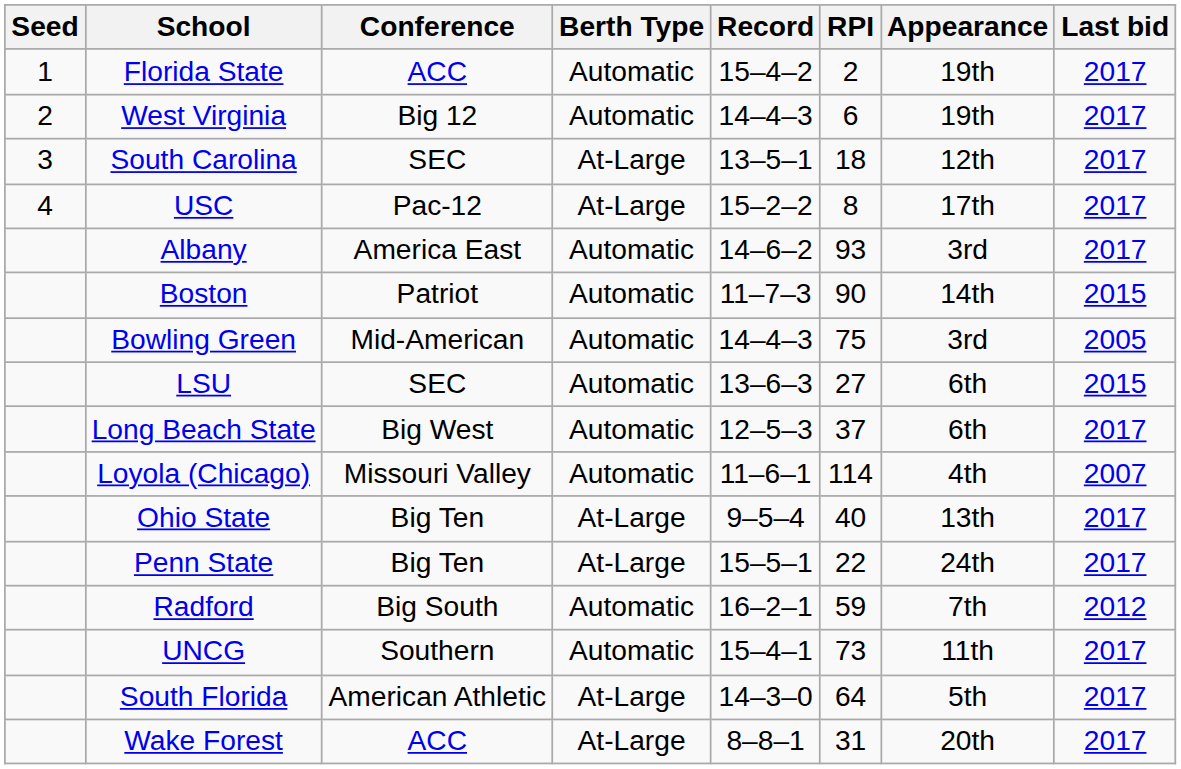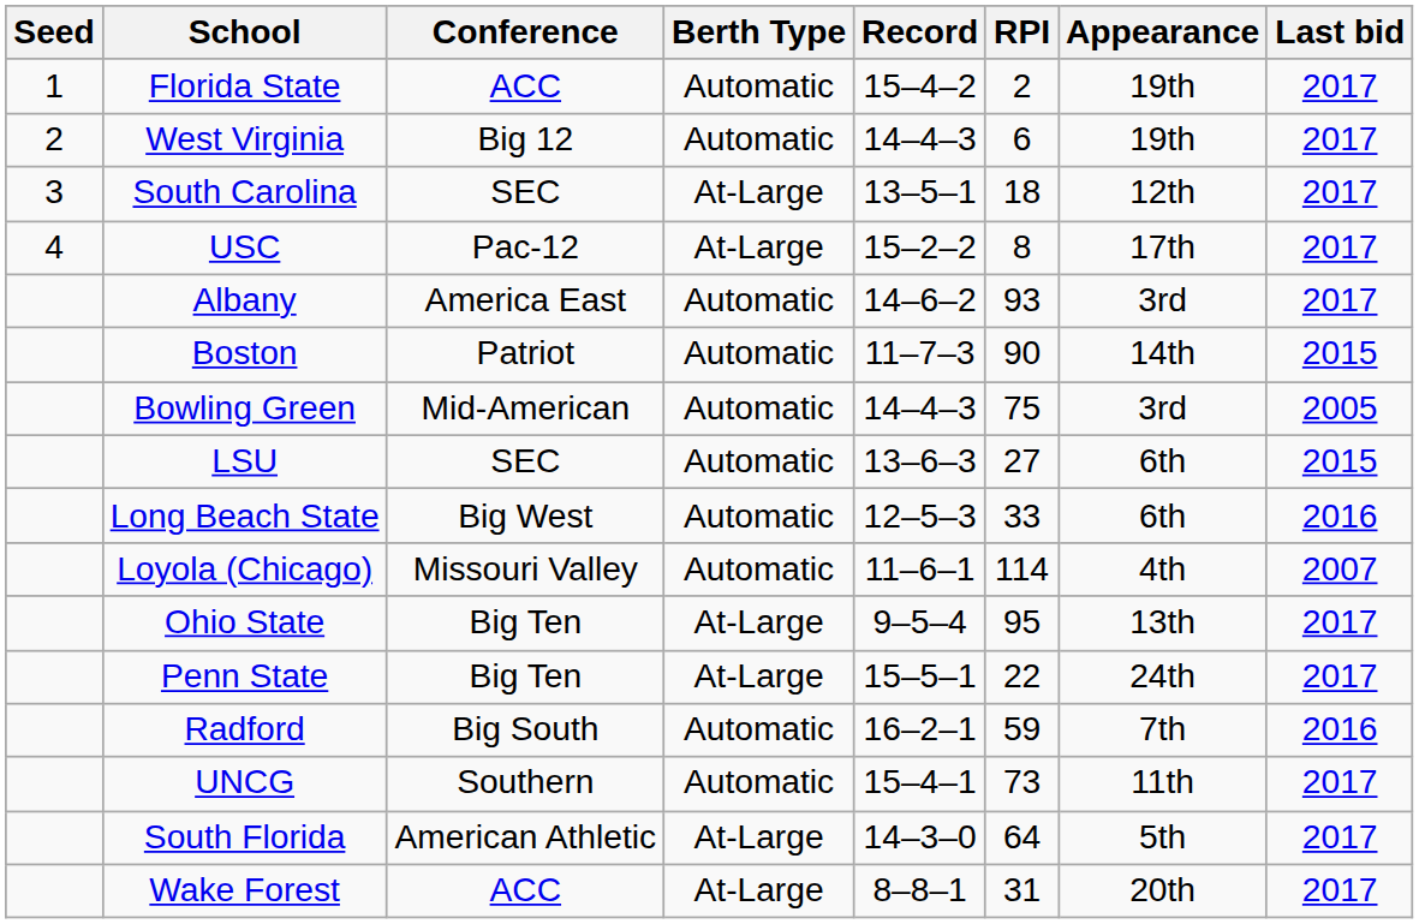 <table class="wikitable sortable plainrowheaders" style="text-align:center;">
 <tr>
 <th scope="col" data-sort-type="number">Seed</th>
 <th scope="col">School</th>
 <th scope="col">Conference</th>
 <th scope="col">Berth Type</th>
 <th scope="col" data-sort-type="number">Record</th>
 <th scope="col" data-sort-type="number">RPI</th>
 <th scope="col" data-sort-type="number">Appearance</th>
 <th scope="col" data-sort-type="number">Last bid</th>
 </tr>
 <tr>
 <td data-sort-value=4>1</td>
 <td><a href='#'>Florida State</a></td>
 <td><a href='#'>ACC</a></td>
 <td>Automatic</td>
 <td>15–4–2</td>
 <td>2</td>
 <td>19th</td>
 <td><a href='#'>2017</a></td>
 </tr>
 <tr>
 <td data-sort-value=3>2</td>
 <td><a href='#'>West Virginia</a></td>
 <td>Big 12</td>
 <td>Automatic</td>
 <td>14–4–3</td>
 <td>6</td>
 <td>19th</td>
 <td><a href='#'>2017</a></td>
 </tr>
 <tr>
 <td data-sort-value=2>3</td>
 <td><a href='#'>South Carolina</a></td>
 <td>SEC</td>
 <td>At-Large</td>
 <td>13–5–1</td>
 <td>18</td>
 <td>12th</td>
 <td><a href='#'>2017</a></td>
 </tr>
 <tr>
 <td data-sort-value=1>4</td>
 <td><a href='#'>USC</a></td>
 <td>Pac-12</td>
 <td>At-Large</td>
 <td>15–2–2</td>
 <td>8</td>
 <td>17th</td>
 <td><a href='#'>2017</a></td>
 </tr>
 <tr>
 <td data-sort-value=0> </td>
 <td><a href='#'>Albany</a></td>
 <td>America East</td>
 <td>Automatic</td>
 <td>14–6–2</td>
 <td>93</td>
 <td>3rd</td>
 <td><a href='#'>2017</a></td>
 </tr>
 <tr>
 <td data-sort-value=0> </td>
 <td><a href='#'>Boston</a></td>
 <td>Patriot</td>
 <td>Automatic</td>
 <td>11–7–3</td>
 <td>90</td>
 <td>14th</td>
 <td><a href='#'>2015</a></td>
 </tr>
 <tr>
 <td data-sort-value=0> </td>
 <td><a href='#'>Bowling Green</a></td>
 <td>Mid-American</td>
 <td>Automatic</td>
 <td>14–4–3</td>
 <td>75</td>
 <td>3rd</td>
 <td><a href='#'>2005</a></td>
 </tr>
 <tr>
 <td data-sort-value=0> </td>
 <td><a href='#'>LSU</a></td>
 <td>SEC</td>
 <td>Automatic</td>
 <td>13–6–3</td>
 <td>27</td>
 <td>6th</td>
 <td><a href='#'>2015</a></td>
 </tr>
 <tr>
 <td data-sort-value=0> </td>
 <td><a href='#'>Long Beach State</a></td>
 <td>Big West</td>
 <td>Automatic</td>
 <td>12–5–3</td>
-<td>37</td>
+<td>33</td>
 <td>6th</td>
-<td><a href='#'>2017</a></td>
+<td><a href='#'>2016</a></td>
 </tr>
 <tr>
 <td data-sort-value=0> </td>
 <td><a href='#'>Loyola (Chicago)</a></td>
 <td>Missouri Valley</td>
 <td>Automatic</td>
 <td>11–6–1</td>
 <td>114</td>
 <td>4th</td>
 <td><a href='#'>2007</a></td>
 </tr>
 <tr>
 <td data-sort-value=0> </td>
 <td><a href='#'>Ohio State</a></td>
 <td>Big Ten</td>
 <td>At-Large</td>
 <td>9–5–4</td>
-<td>40</td>
+<td>95</td>
 <td>13th</td>
 <td><a href='#'>2017</a></td>
 </tr>
 <tr>
 <td data-sort-value=0> </td>
 <td><a href='#'>Penn State</a></td>
 <td>Big Ten</td>
 <td>At-Large</td>
 <td>15–5–1</td>
 <td>22</td>
 <td>24th</td>
 <td><a href='#'>2017</a></td>
 </tr>
 <tr>
 <td data-sort-value=0> </td>
 <td><a href='#'>Radford</a></td>
 <td>Big South</td>
 <td>Automatic</td>
 <td>16–2–1</td>
 <td>59</td>
 <td>7th</td>
-<td><a href='#'>2012</a></td>
+<td><a href='#'>2016</a></td>
 </tr>
 <tr>
 <td data-sort-value=0> </td>
 <td><a href='#'>UNCG</a></td>
 <td>Southern</td>
 <td>Automatic</td>
 <td>15–4–1</td>
 <td>73</td>
 <td>11th</td>
 <td><a href='#'>2017</a></td>
 </tr>
 <tr>
 <td data-sort-value=0> </td>
 <td><a href='#'>South Florida</a></td>
 <td>American Athletic</td>
 <td>At-Large</td>
 <td>14–3–0</td>
 <td>64</td>
 <td>5th</td>
 <td><a href='#'>2017</a></td>
 </tr>
 <tr>
 <td data-sort-value=0> </td>
 <td><a href='#'>Wake Forest</a></td>
 <td><a href='#'>ACC</a></td>
 <td>At-Large</td>
 <td>8–8–1</td>
 <td>31</td>
 <td>20th</td>
 <td><a href='#'>2017</a></td>
 </tr>
 </table>
